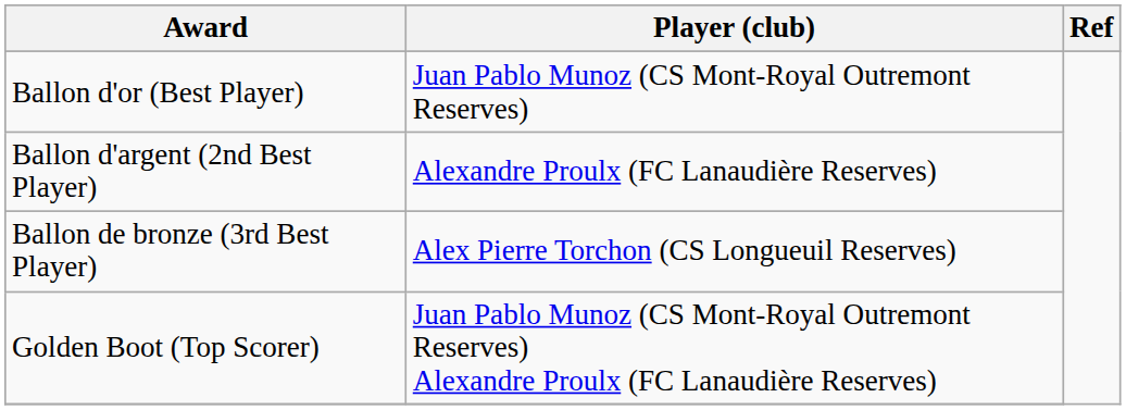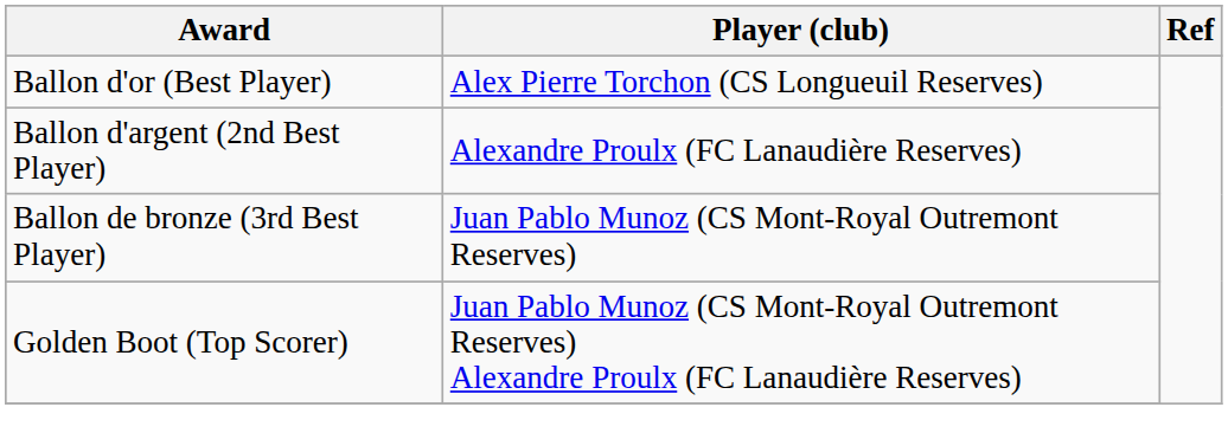 <table class="wikitable">
 <tr>
 <th>Award</th>
 <th>Player (club)</th>
 <th>Ref</th>
 </tr>
 <tr>
 <td>Ballon d'or (Best Player)</td>
-<td><a href='#'>Juan Pablo Munoz</a> (CS Mont-Royal Outremont Reserves)</td>
+<td><a href='#'>Alex Pierre Torchon</a> (CS Longueuil Reserves)</td>
 <td rowspan=5></td>
 </tr>
 <tr>
 <td>Ballon d'argent (2nd Best Player)</td>
 <td><a href='#'>Alexandre Proulx</a> (FC Lanaudière Reserves)</td>
 </tr>
 <tr>
 <td>Ballon de bronze (3rd Best Player)</td>
-<td><a href='#'>Alex Pierre Torchon</a> (CS Longueuil Reserves)</td>
+<td><a href='#'>Juan Pablo Munoz</a> (CS Mont-Royal Outremont Reserves)</td>
 </tr>
 <tr>
 <td>Golden Boot (Top Scorer)</td>
 <td><a href='#'>Juan Pablo Munoz</a> (CS Mont-Royal Outremont Reserves)<br><a href='#'>Alexandre Proulx</a> (FC Lanaudière Reserves)</td>
 </tr>
 <tr>
 </tr>
 </table>
